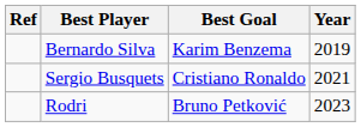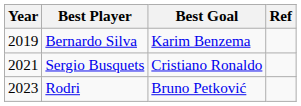 <table class="wikitable">
 <tr>
-<th>Ref</th>
+<th>Year</th>
 <th>Best Player</th>
 <th>Best Goal</th>
-<th>Year</th>
+<th>Ref</th>
 </tr>
 <tr>
-<td></td>
+<td>2019</td>
 <td> <a href='#'>Bernardo Silva</a></td>
 <td> <a href='#'>Karim Benzema</a></td>
-<td>2019</td>
+<td></td>
 </tr>
 <tr>
-<td></td>
+<td>2021</td>
 <td> <a href='#'>Sergio Busquets</a></td>
 <td> <a href='#'>Cristiano Ronaldo</a></td>
-<td>2021</td>
+<td></td>
 </tr>
 <tr>
-<td></td>
+<td>2023</td>
 <td> <a href='#'>Rodri</a></td>
 <td> <a href='#'>Bruno Petković</a></td>
-<td>2023</td>
+<td></td>
 </tr>
 </table>
